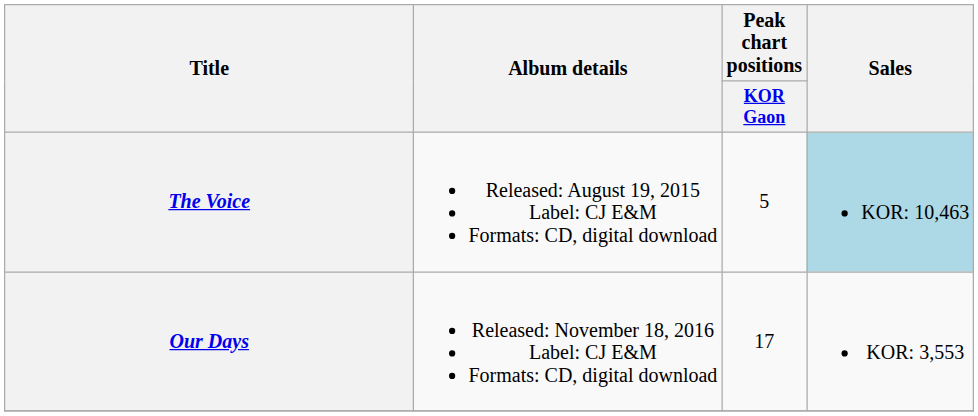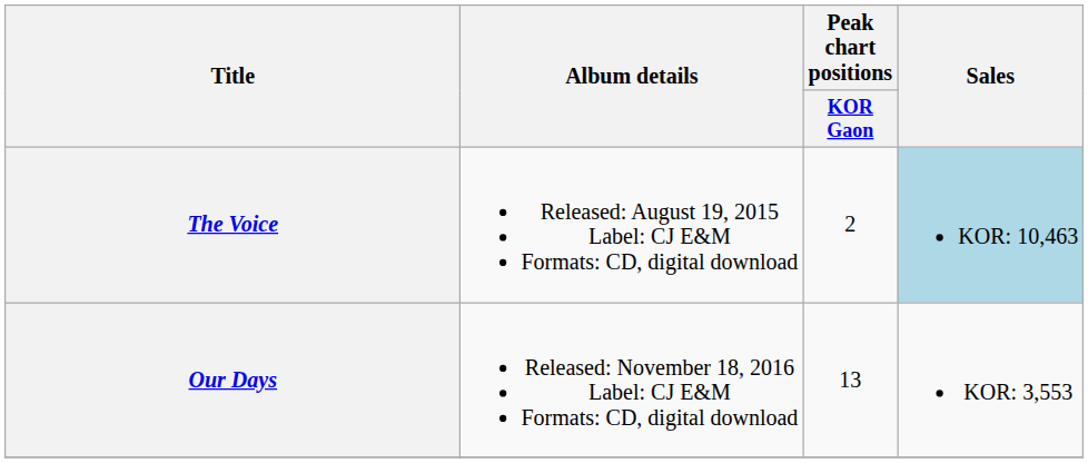 <table class="wikitable plainrowheaders" style="text-align:center;">
 <tr>
 <th scope="col" rowspan="2" style="width:20em;">Title</th>
 <th scope="col" rowspan="2">Album details</th>
 <th scope="col" colspan="1">Peak chart positions</th>
 <th scope="col" rowspan="2">Sales</th>
 </tr>
 <tr>
 <th scope="col" style="width:3em;font-size:90%;"><a href='#'>KOR<br>Gaon</a><br></th>
 </tr>
 <tr>
 <th scope="row"><em><a href='#'>The Voice</a></em></th>
 <td><br><ul><li>Released: August 19, 2015 </li><li>Label: CJ E&M</li><li>Formats: CD, digital download</li></ul></td>
-<td>5</td>
+<td>2</td>
 <td style="background: lightblue;"><br><ul><li>KOR: 10,463</li></ul></td>
 </tr>
 <tr>
 <th scope="row"><em><a href='#'>Our Days</a></em></th>
 <td><br><ul><li>Released: November 18, 2016 </li><li>Label: CJ E&M</li><li>Formats: CD, digital download</li></ul></td>
-<td>17</td>
+<td>13</td>
 <td><br><ul><li>KOR: 3,553</li></ul></td>
 </tr>
 <tr>
 </tr>
 </table>
